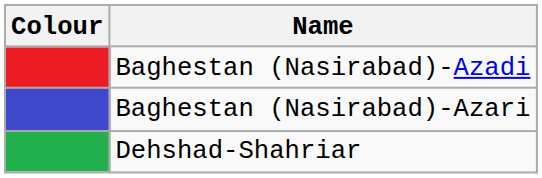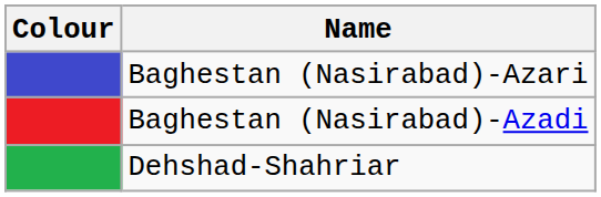 <table class="wikitable sortable">
 <tr>
 <th>Colour</th>
 <th>Name</th>
 </tr>
 <tr>
+<td bgcolor="#3F48CC"></td>
+<td>Baghestan (Nasirabad)-Azari</td>
+</tr>
+<tr>
 <td bgcolor="#ED1C24"></td>
 <td>Baghestan (Nasirabad)-<a href='#'>Azadi</a></td>
-</tr>
-<tr>
-<td bgcolor="#3F48CC"></td>
-<td>Baghestan (Nasirabad)-Azari</td>
 </tr>
 <tr>
 <td bgcolor="#22B14C"></td>
 <td>Dehshad-Shahriar</td>
 </tr>
 </table>
